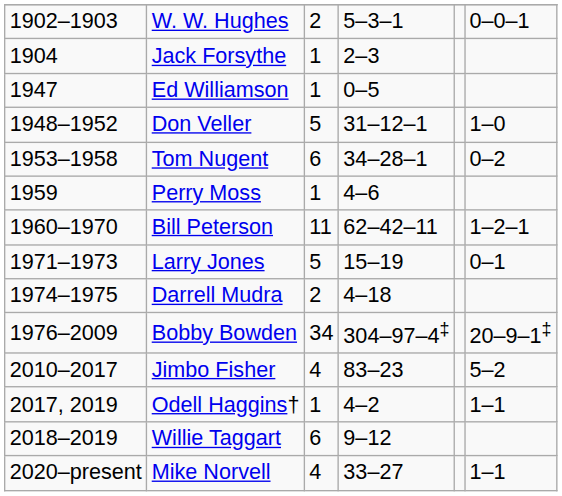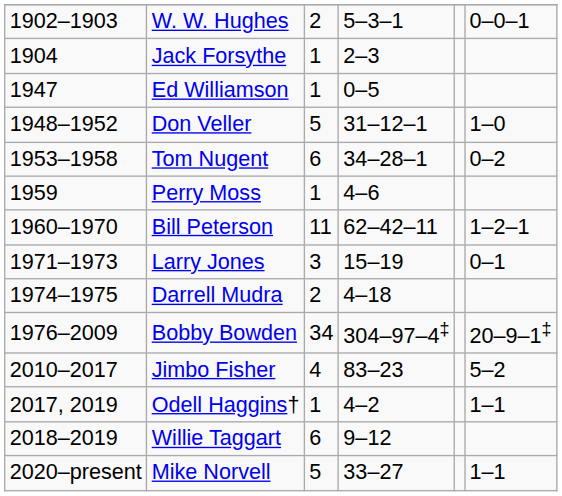 <table class="wikitable">
 <tr>
 </tr>
 <tr>
 <td>1902–1903</td>
 <td><a href='#'>W. W. Hughes</a></td>
 <td>2</td>
 <td>5–3–1</td>
 <td></td>
 <td>0–0–1</td>
 </tr>
 <tr>
 <td>1904</td>
 <td><a href='#'>Jack Forsythe</a></td>
 <td>1</td>
 <td>2–3</td>
 <td></td>
 <td></td>
 </tr>
 <tr>
 <td>1947</td>
 <td><a href='#'>Ed Williamson</a></td>
 <td>1</td>
 <td>0–5</td>
 <td></td>
 <td></td>
 </tr>
 <tr>
 <td>1948–1952</td>
 <td><a href='#'>Don Veller</a></td>
 <td>5</td>
 <td>31–12–1</td>
 <td></td>
 <td>1–0</td>
 </tr>
 <tr>
 <td>1953–1958</td>
 <td><a href='#'>Tom Nugent</a></td>
 <td>6</td>
 <td>34–28–1</td>
 <td></td>
 <td>0–2</td>
 </tr>
 <tr>
 <td>1959</td>
 <td><a href='#'>Perry Moss</a></td>
 <td>1</td>
 <td>4–6</td>
 <td></td>
 <td></td>
 </tr>
 <tr>
 <td>1960–1970</td>
 <td><a href='#'>Bill Peterson</a></td>
 <td>11</td>
 <td>62–42–11</td>
 <td></td>
 <td>1–2–1</td>
 </tr>
 <tr>
 <td>1971–1973</td>
 <td><a href='#'>Larry Jones</a></td>
-<td>5</td>
+<td>3</td>
 <td>15–19</td>
 <td></td>
 <td>0–1</td>
 </tr>
 <tr>
 <td>1974–1975</td>
 <td><a href='#'>Darrell Mudra</a></td>
 <td>2</td>
 <td>4–18</td>
 <td></td>
 <td></td>
 </tr>
 <tr>
 <td>1976–2009</td>
 <td><a href='#'>Bobby Bowden</a></td>
 <td>34</td>
 <td>304–97–4<sup>‡</sup></td>
 <td></td>
 <td>20–9–1<sup>‡</sup></td>
 </tr>
 <tr>
 <td>2010–2017</td>
 <td><a href='#'>Jimbo Fisher</a></td>
 <td>4</td>
 <td>83–23</td>
 <td></td>
 <td>5–2</td>
 </tr>
 <tr>
 <td>2017, 2019</td>
 <td><a href='#'>Odell Haggins</a>†</td>
 <td>1</td>
 <td>4–2</td>
 <td></td>
 <td>1–1</td>
 </tr>
 <tr>
 <td>2018–2019</td>
 <td><a href='#'>Willie Taggart</a></td>
 <td>6</td>
 <td>9–12</td>
 <td></td>
 <td></td>
 </tr>
 <tr>
 <td>2020–present</td>
 <td><a href='#'>Mike Norvell</a></td>
-<td>4</td>
+<td>5</td>
 <td>33–27</td>
 <td></td>
 <td>1–1</td>
 </tr>
 </table>
